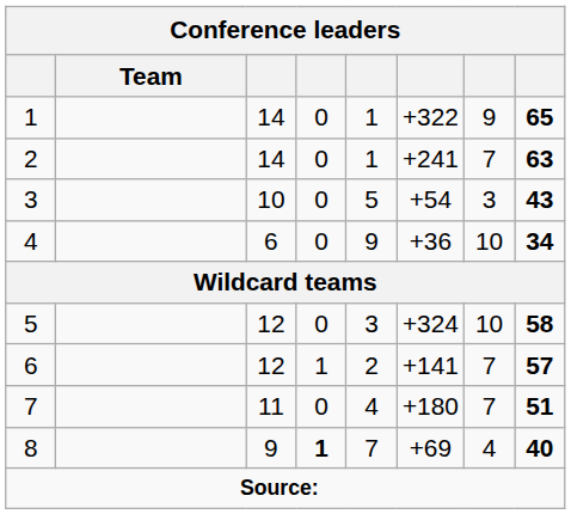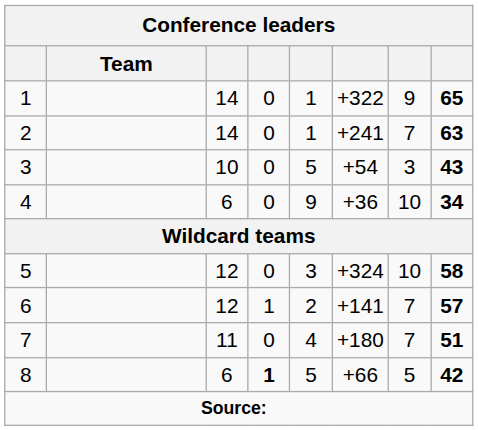 <table class="wikitable" style="float:right; margin-left:15px; text-align: center; line-height:120%; font-size:100%;">
 <tr>
 <th colspan="100%" cellpadding="0" cellspacing="0" style="line-height:150%;">Conference leaders</th>
 </tr>
 <tr>
 <th style="width:25px;"></th>
 <th style="width:115px;">Team</th>
 <th style="width:25px;"></th>
 <th style="width:25px;"></th>
 <th style="width:25px;"></th>
 <th style="width:35px;"></th>
 <th style="width:25px;"></th>
 <th style="width:25px;"><br></th>
 </tr>
 <tr>
 <td>1</td>
 <td style="text-align:left;"></td>
 <td>14</td>
 <td>0</td>
 <td>1</td>
 <td>+322</td>
 <td>9</td>
 <td><strong>65</strong></td>
 </tr>
 <tr>
 <td>2</td>
 <td style="text-align:left;"></td>
 <td>14</td>
 <td>0</td>
 <td>1</td>
 <td>+241</td>
 <td>7</td>
 <td><strong>63</strong></td>
 </tr>
 <tr>
 <td>3</td>
 <td style="text-align:left;"></td>
 <td>10</td>
 <td>0</td>
 <td>5</td>
 <td>+54</td>
 <td>3</td>
 <td><strong>43</strong></td>
 </tr>
 <tr>
 <td>4</td>
 <td style="text-align:left;"></td>
 <td>6</td>
 <td>0</td>
 <td>9</td>
 <td>+36</td>
 <td>10</td>
 <td><strong>34</strong></td>
 </tr>
 <tr>
 <th colspan="100%" cellpadding="0" cellspacing="0">Wildcard teams</th>
 </tr>
 <tr>
 <td>5</td>
 <td style="text-align:left;"></td>
 <td>12</td>
 <td>0</td>
 <td>3</td>
 <td>+324</td>
 <td>10</td>
 <td><strong>58</strong></td>
 </tr>
 <tr>
 <td>6</td>
 <td style="text-align:left;"></td>
 <td>12</td>
 <td>1</td>
 <td>2</td>
 <td>+141</td>
 <td>7</td>
 <td><strong>57</strong></td>
 </tr>
 <tr>
 <td>7</td>
 <td style="text-align:left;"></td>
 <td>11</td>
 <td>0</td>
 <td>4</td>
 <td>+180</td>
 <td>7</td>
 <td><strong>51</strong></td>
 </tr>
 <tr>
 <td>8</td>
 <td style="text-align:left;"></td>
-<td>9</td>
+<td>6</td>
 <td><strong>1</strong></td>
-<td>7</td>
-<td>+69</td>
-<td>4</td>
-<td><strong>40</strong></td>
+<td>5</td>
+<td>+66</td>
+<td>5</td>
+<td><strong>42</strong></td>
 </tr>
 <tr>
 <td colspan=11 style="font-size:85%;"><strong>Source:</strong>  </td>
 </tr>
 </table>
